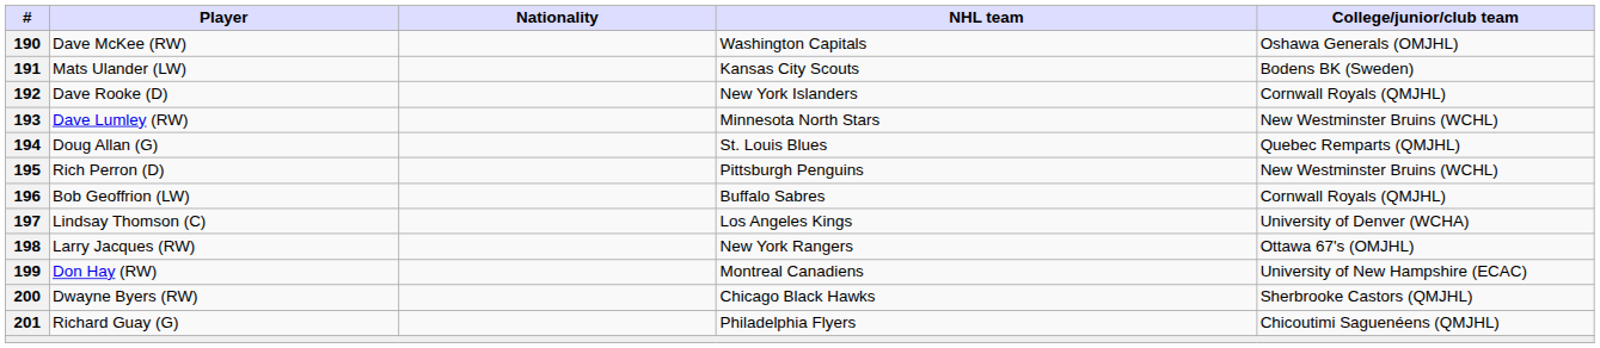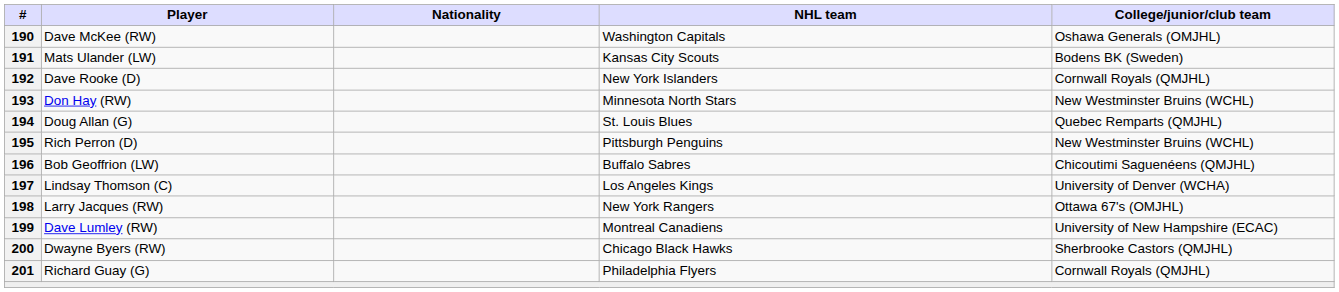 <table class="wikitable" style="width: 100%">
 <tr>
 <th style="background:#ddf; width:2.75%;">#</th>
 <th style="background:#ddf; width:22.0%;">Player</th>
 <th style="background:#ddf; width:20.0%;">Nationality</th>
 <th style="background:#ddf; width:34.0%;">NHL team</th>
 <th style="background:#ddf; width:100.0%;">College/junior/club team</th>
 </tr>
 <tr>
 <th>190</th>
 <td>Dave McKee (RW)</td>
 <td></td>
 <td>Washington Capitals</td>
 <td>Oshawa Generals (OMJHL)</td>
 </tr>
 <tr>
 <th>191</th>
 <td>Mats Ulander (LW)</td>
 <td></td>
 <td>Kansas City Scouts</td>
 <td>Bodens BK (Sweden)</td>
 </tr>
 <tr>
 <th>192</th>
 <td>Dave Rooke (D)</td>
 <td></td>
 <td>New York Islanders</td>
 <td>Cornwall Royals (QMJHL)</td>
 </tr>
 <tr>
 <th>193</th>
-<td><a href='#'>Dave Lumley</a> (RW)</td>
+<td><a href='#'>Don Hay</a> (RW)</td>
 <td></td>
 <td>Minnesota North Stars</td>
 <td>New Westminster Bruins (WCHL)</td>
 </tr>
 <tr>
 <th>194</th>
 <td>Doug Allan (G)</td>
 <td></td>
 <td>St. Louis Blues</td>
 <td>Quebec Remparts (QMJHL)</td>
 </tr>
 <tr>
 <th>195</th>
 <td>Rich Perron (D)</td>
 <td></td>
 <td>Pittsburgh Penguins</td>
 <td>New Westminster Bruins (WCHL)</td>
 </tr>
 <tr>
 <th>196</th>
 <td>Bob Geoffrion (LW)</td>
 <td></td>
 <td>Buffalo Sabres</td>
-<td>Cornwall Royals (QMJHL)</td>
+<td>Chicoutimi Saguenéens (QMJHL)</td>
 </tr>
 <tr>
 <th>197</th>
 <td>Lindsay Thomson (C)</td>
 <td></td>
 <td>Los Angeles Kings</td>
 <td>University of Denver (WCHA)</td>
 </tr>
 <tr>
 <th>198</th>
 <td>Larry Jacques (RW)</td>
 <td></td>
 <td>New York Rangers</td>
 <td>Ottawa 67's (OMJHL)</td>
 </tr>
 <tr>
 <th>199</th>
-<td><a href='#'>Don Hay</a> (RW)</td>
+<td><a href='#'>Dave Lumley</a> (RW)</td>
 <td></td>
 <td>Montreal Canadiens</td>
 <td>University of New Hampshire (ECAC)</td>
 </tr>
 <tr>
 <th>200</th>
 <td>Dwayne Byers (RW)</td>
 <td></td>
 <td>Chicago Black Hawks</td>
 <td>Sherbrooke Castors (QMJHL)</td>
 </tr>
 <tr>
 <th>201</th>
 <td>Richard Guay (G)</td>
 <td></td>
 <td>Philadelphia Flyers</td>
-<td>Chicoutimi Saguenéens (QMJHL)</td>
+<td>Cornwall Royals (QMJHL)</td>
 </tr>
 <tr>
 <td style="text-align:center; background:#efefef" colspan="6"></td>
 </tr>
 </table>
